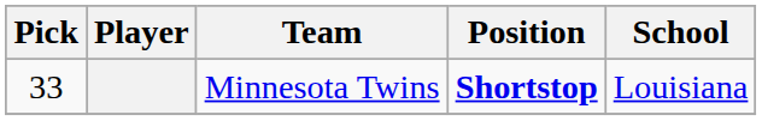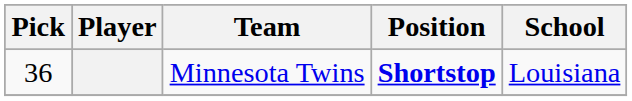 <table class="wikitable sortable plainrowheaders" style="text-align:center; width=74%">
 <tr>
 <th scope="col">Pick</th>
 <th scope="col">Player</th>
 <th scope="col">Team</th>
 <th scope="col">Position</th>
 <th scope="col">School</th>
 </tr>
 <tr>
-<td>33</td>
+<td>36</td>
 <th scope="row" style="text-align:center"></th>
 <td><a href='#'>Minnesota Twins</a></td>
 <td><strong><a href='#'>Shortstop</a></strong></td>
 <td><a href='#'>Louisiana</a></td>
 </tr>
 <tr>
 </tr>
 </table>
